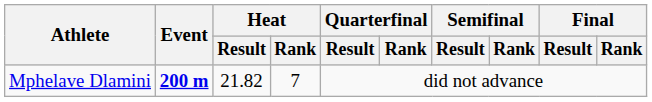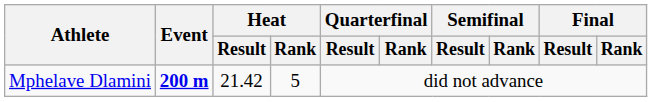 <table class=wikitable style="font-size:90%">
 <tr>
 <th rowspan="2">Athlete</th>
 <th rowspan="2">Event</th>
 <th colspan="2">Heat</th>
 <th colspan="2">Quarterfinal</th>
 <th colspan="2">Semifinal</th>
 <th colspan="2">Final</th>
 </tr>
 <tr style="font-size:95%">
 <th>Result</th>
 <th>Rank</th>
 <th>Result</th>
 <th>Rank</th>
 <th>Result</th>
 <th>Rank</th>
 <th>Result</th>
 <th>Rank</th>
 </tr>
 <tr align=center>
 <td align=left><a href='#'>Mphelave Dlamini</a></td>
 <td align=left><strong><a href='#'>200 m</a></strong></td>
-<td>21.82</td>
-<td>7</td>
+<td>21.42</td>
+<td>5</td>
 <td colspan=6>did not advance</td>
 </tr>
 </table>
